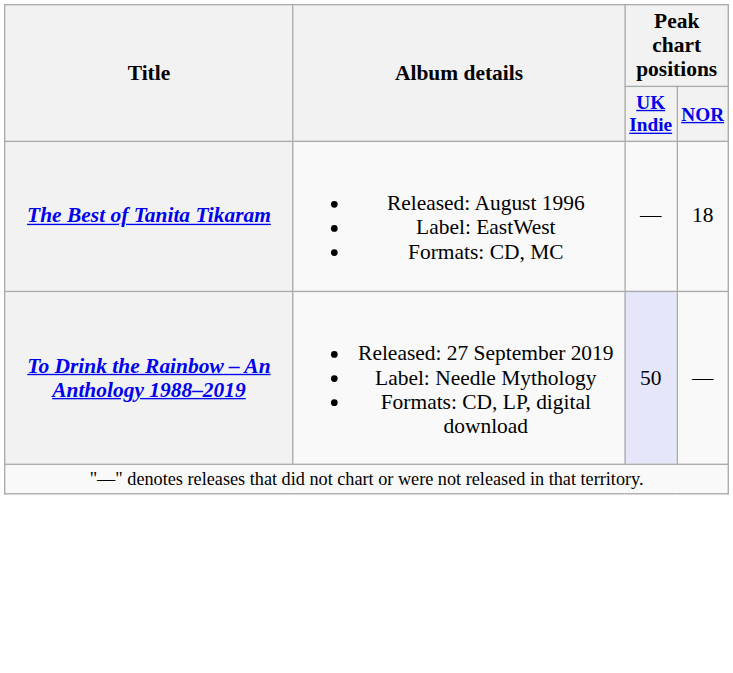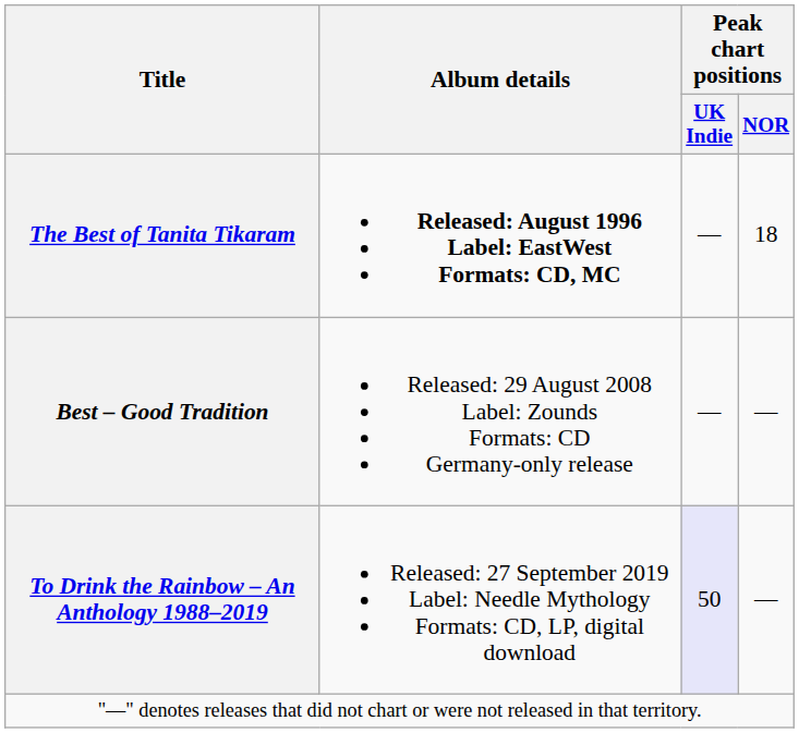 <table class="wikitable plainrowheaders" style="text-align:center;">
 <tr>
 <th rowspan="2" scope="col" style="width:13em;">Title</th>
 <th rowspan="2" scope="col" style="width:15em;">Album details</th>
 <th colspan="2">Peak chart positions</th>
 </tr>
 <tr>
 <th scope="col" style="width:2em;font-size:90%;"><a href='#'>UK Indie</a><br></th>
 <th scope="col" style="width:2em;font-size:90%;"><a href='#'>NOR</a><br></th>
 </tr>
 <tr>
 <th scope="row"><em><a href='#'>The Best of Tanita Tikaram</a></em></th>
-<td><br><ul><li>Released: August 1996</li><li>Label: EastWest</li><li>Formats: CD, MC</li></ul></td>
+<td><strong><br><ul><li>Released: August 1996</li><li>Label: EastWest</li><li>Formats: CD, MC</li></ul></strong></td>
 <td>—</td>
 <td>18</td>
+</tr>
+<tr>
+<th scope="row"><em>Best – Good Tradition</em></th>
+<td><br><ul><li>Released: 29 August 2008</li><li>Label: Zounds</li><li>Formats: CD</li><li>Germany-only release</li></ul></td>
+<td>—</td>
+<td>—</td>
 </tr>
 <tr>
 <th scope="row"><em><a href='#'>To Drink the Rainbow – An Anthology 1988–2019</a></em></th>
 <td><br><ul><li>Released: 27 September 2019</li><li>Label: Needle Mythology</li><li>Formats: CD, LP, digital download</li></ul></td>
 <td style="background: lavender;">50</td>
 <td>—</td>
 </tr>
 <tr>
 <td colspan="4" style="font-size:85%">"—" denotes releases that did not chart or were not released in that territory.</td>
 </tr>
 </table>
